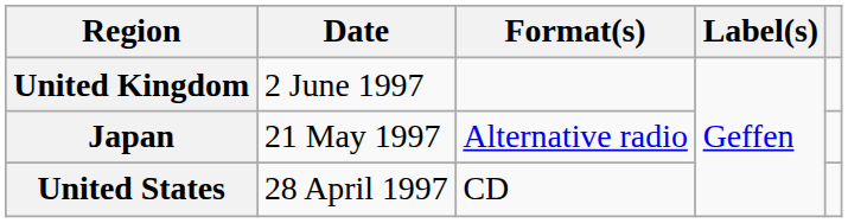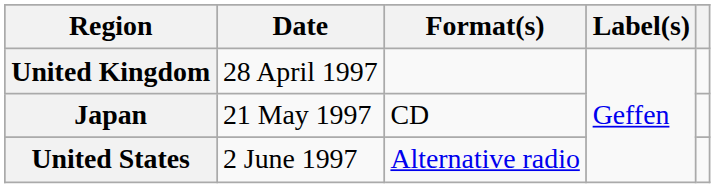 <table class="wikitable plainrowheaders">
 <tr>
 <th scope="col">Region</th>
 <th scope="col">Date</th>
 <th scope="col">Format(s)</th>
 <th scope="col">Label(s)</th>
 <th scope="col"></th>
 </tr>
 <tr>
 <th scope="row">United Kingdom</th>
-<td>2 June 1997</td>
+<td>28 April 1997</td>
 <td></td>
 <td rowspan="3"><a href='#'>Geffen</a></td>
 <td></td>
 </tr>
 <tr>
 <th scope="row">Japan</th>
 <td>21 May 1997</td>
-<td><a href='#'>Alternative radio</a></td>
+<td>CD</td>
 <td></td>
 </tr>
 <tr>
 <th scope="row">United States</th>
-<td>28 April 1997</td>
-<td>CD</td>
+<td>2 June 1997</td>
+<td><a href='#'>Alternative radio</a></td>
 <td></td>
 </tr>
 </table>
